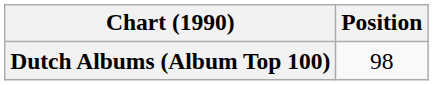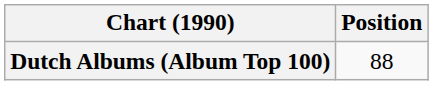 <table class="wikitable plainrowheaders" style="text-align:center;">
 <tr>
 <th scope="column">Chart (1990)</th>
 <th scope="column">Position</th>
 </tr>
 <tr>
 <th scope="row">Dutch Albums (Album Top 100)</th>
-<td>98</td>
+<td>88</td>
 </tr>
 </table>
